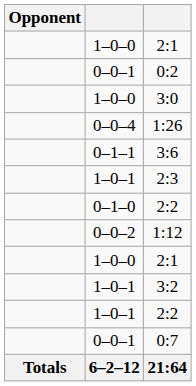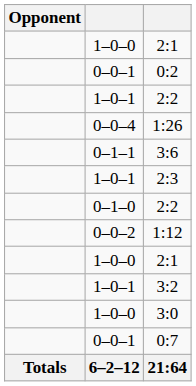 <table class="wikitable">
 <tr>
 <th>Opponent</th>
 <th></th>
 <th></th>
 </tr>
 <tr>
 <td></td>
 <td align=center>1–0–0</td>
 <td align=center>2:1</td>
 </tr>
 <tr>
 <td></td>
 <td align=center>0–0–1</td>
 <td align=center>0:2</td>
 </tr>
 <tr>
 <td></td>
-<td align=center>1–0–0</td>
-<td align=center>3:0</td>
+<td align=center>1–0–1</td>
+<td align=center>2:2</td>
 </tr>
 <tr>
 <td></td>
 <td align=center>0–0–4</td>
 <td align=center>1:26</td>
 </tr>
 <tr>
 <td></td>
 <td align=center>0–1–1</td>
 <td align=center>3:6</td>
 </tr>
 <tr>
 <td></td>
 <td align=center>1–0–1</td>
 <td align=center>2:3</td>
 </tr>
 <tr>
 <td></td>
 <td align=center>0–1–0</td>
 <td align=center>2:2</td>
 </tr>
 <tr>
 <td></td>
 <td align=center>0–0–2</td>
 <td align=center>1:12</td>
 </tr>
 <tr>
 <td></td>
 <td align=center>1–0–0</td>
 <td align=center>2:1</td>
 </tr>
 <tr>
 <td></td>
 <td align=center>1–0–1</td>
 <td align=center>3:2</td>
 </tr>
 <tr>
 <td></td>
-<td align=center>1–0–1</td>
-<td align=center>2:2</td>
+<td align=center>1–0–0</td>
+<td align=center>3:0</td>
 </tr>
 <tr>
 <td></td>
 <td align=center>0–0–1</td>
 <td align=center>0:7</td>
 </tr>
 <tr>
 <th>Totals</th>
 <th>6–2–12</th>
 <th>21:64</th>
 </tr>
 </table>
